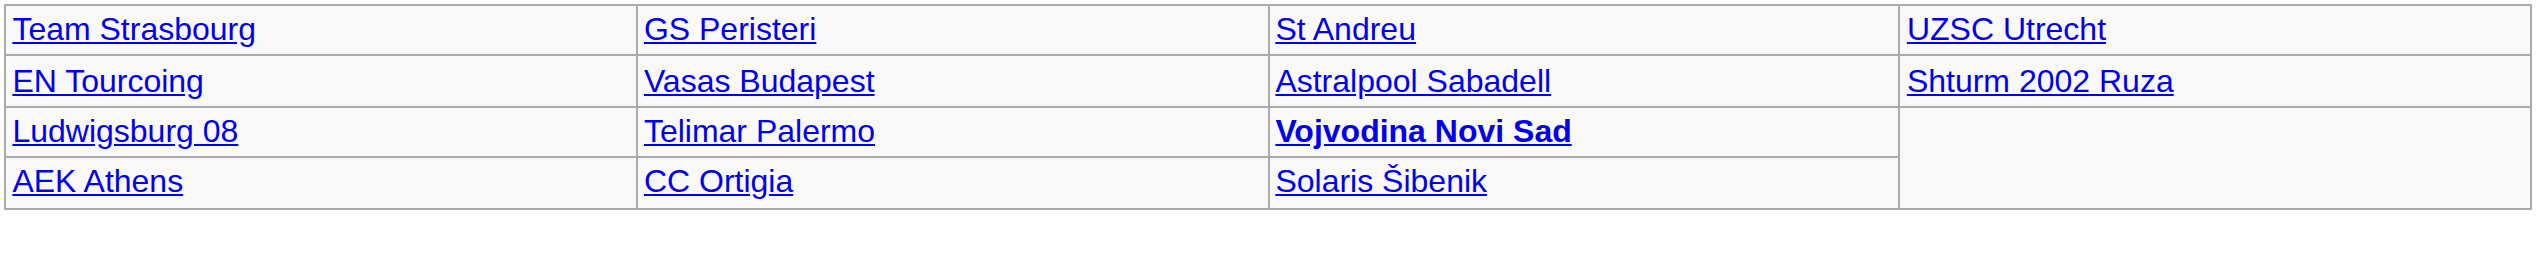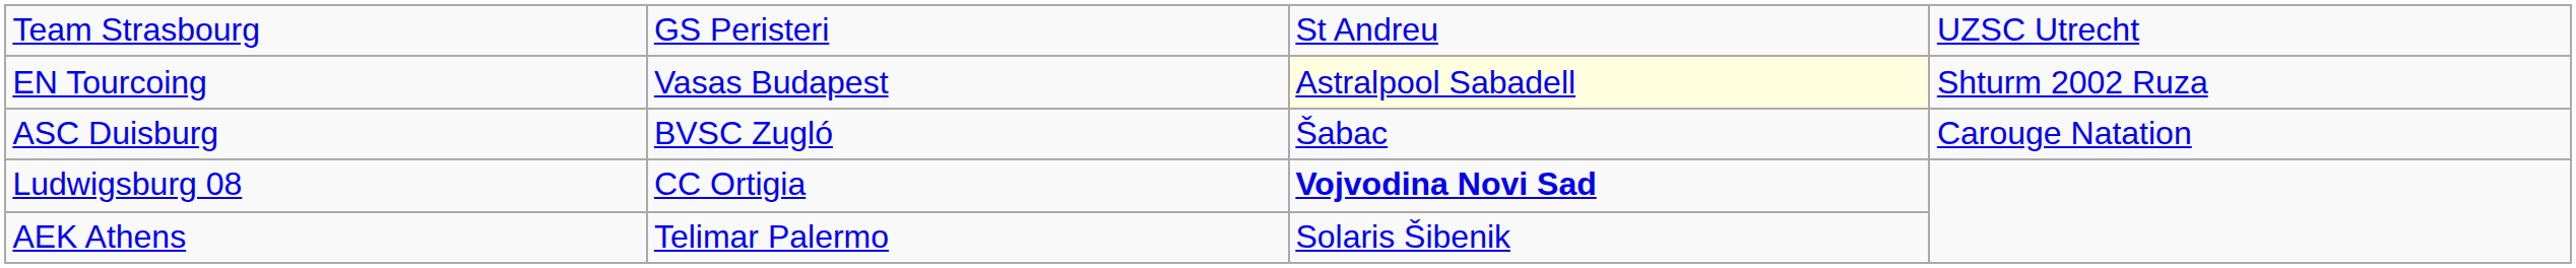 <table class="wikitable" style="table-layout:fixed;width:100%;">
 <tr>
 <td width=25%> <a href='#'>Team Strasbourg</a></td>
 <td width=25%> <a href='#'>GS Peristeri</a></td>
 <td width=25%> <a href='#'>St Andreu</a></td>
 <td width=25%> <a href='#'>UZSC Utrecht</a></td>
 </tr>
 <tr>
 <td width=25%> <a href='#'>EN Tourcoing</a></td>
 <td width=25%> <a href='#'>Vasas Budapest</a></td>
-<td width=25%> <a href='#'>Astralpool Sabadell</a></td>
+<td width=25% style="background: lightyellow;"> <a href='#'>Astralpool Sabadell</a></td>
 <td width=25%> <a href='#'>Shturm 2002 Ruza</a></td>
 </tr>
 <tr>
+<td width=25%> <a href='#'>ASC Duisburg</a></td>
+<td width=25%> <a href='#'>BVSC Zugló</a></td>
+<td width=25%> <a href='#'>Šabac</a></td>
+<td width=25%> <a href='#'>Carouge Natation</a></td>
+</tr>
+<tr>
 <td width=25%> <a href='#'>Ludwigsburg 08</a></td>
-<td width=25%> <a href='#'>Telimar Palermo</a></td>
+<td width=25%> <a href='#'>CC Ortigia</a></td>
 <td width=25%><strong> <a href='#'>Vojvodina Novi Sad</a></strong></td>
 </tr>
 <tr>
 <td width=25%> <a href='#'>AEK Athens</a></td>
-<td width=25%> <a href='#'>CC Ortigia</a></td>
+<td width=25%> <a href='#'>Telimar Palermo</a></td>
 <td width=25%> <a href='#'>Solaris Šibenik</a></td>
 </tr>
 </table>
